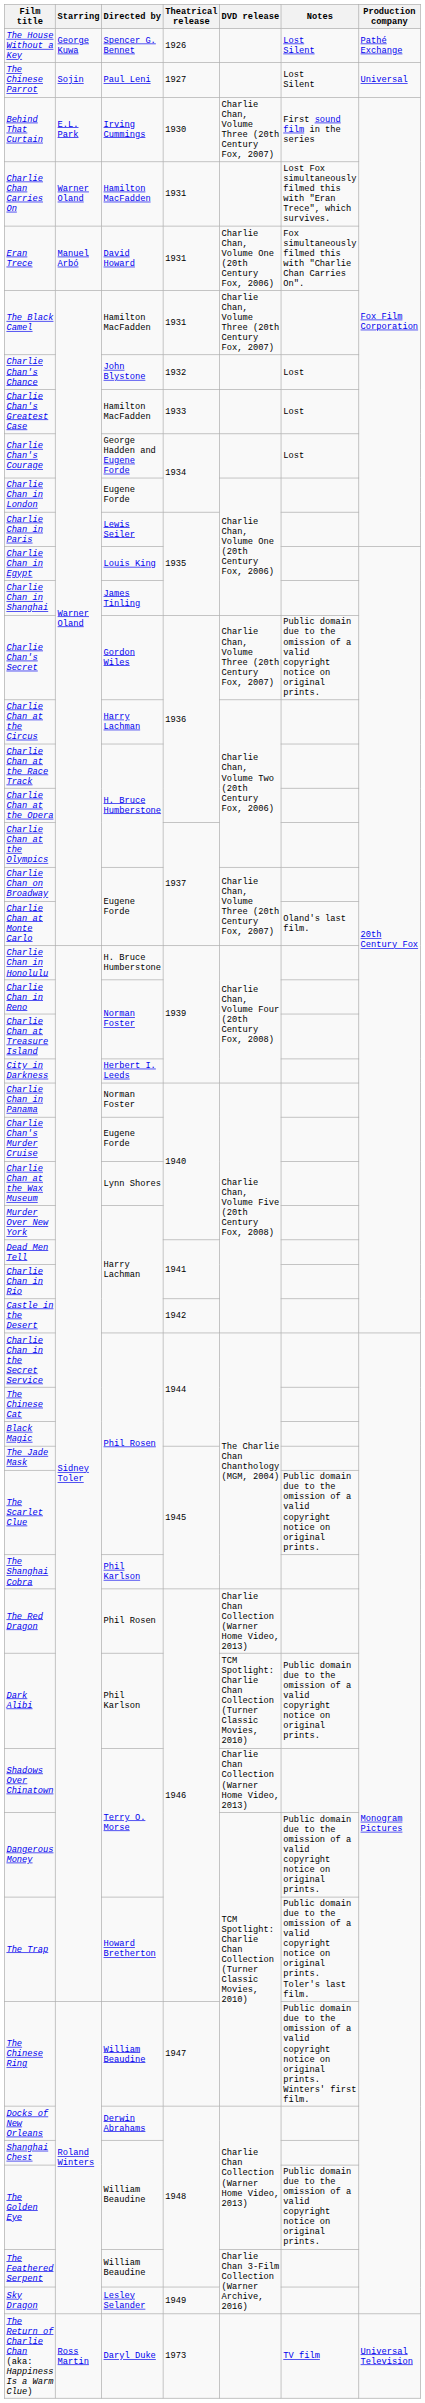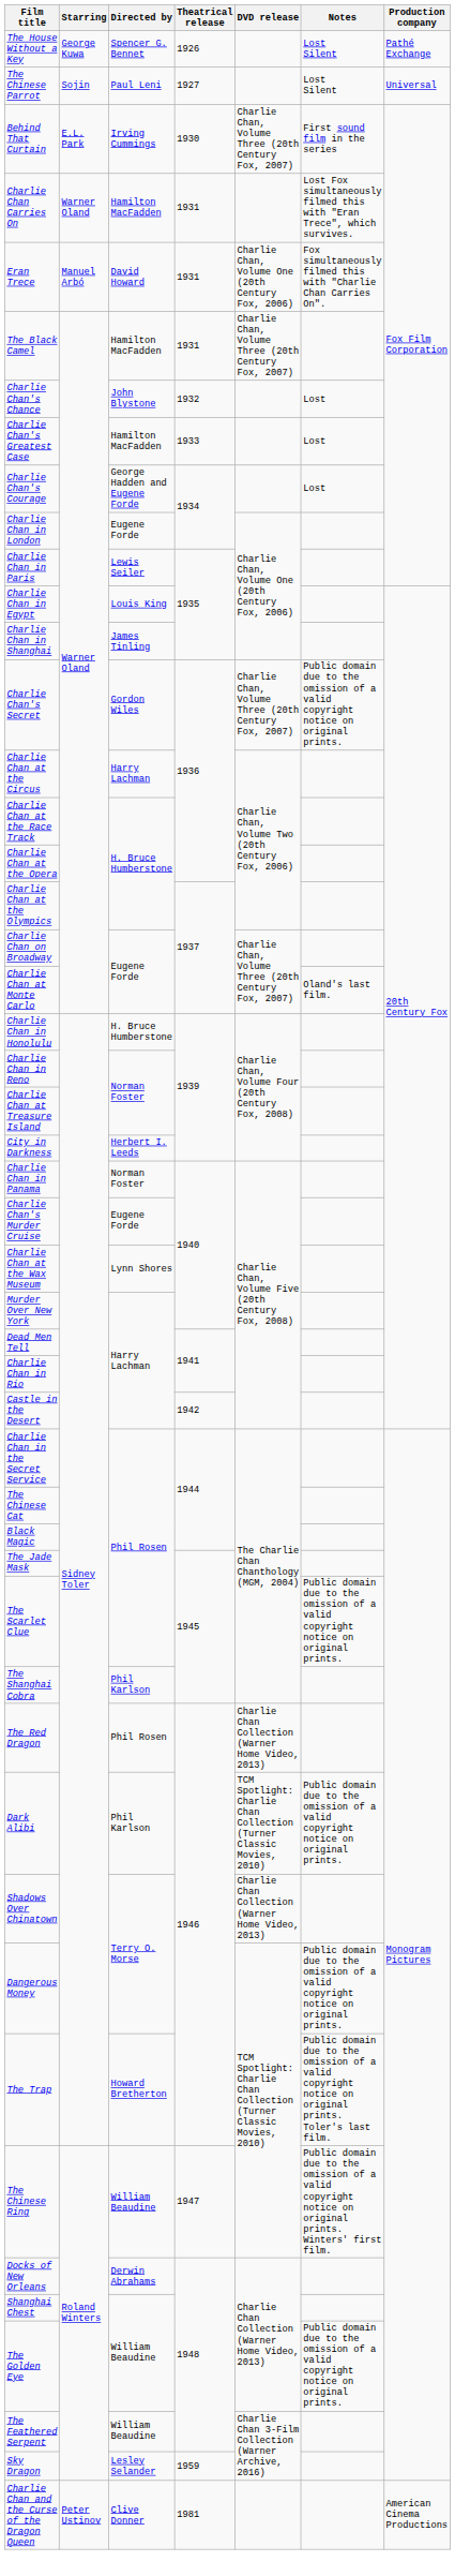 <table class="sortable wikitable">
 <tr>
 <th>Film title</th>
 <th>Starring</th>
 <th>Directed by</th>
 <th>Theatrical release</th>
 <th>DVD release</th>
 <th>Notes</th>
 <th>Production company</th>
 </tr>
 <tr>
 <td><em><a href='#'>The House Without a Key</a></em></td>
 <td><a href='#'>George Kuwa</a></td>
 <td><a href='#'>Spencer G. Bennet</a></td>
 <td>1926</td>
 <td></td>
 <td><a href='#'>Lost</a><br><a href='#'>Silent</a></td>
 <td><a href='#'>Pathé Exchange</a></td>
 </tr>
 <tr>
 <td><em><a href='#'>The Chinese Parrot</a></em></td>
 <td><a href='#'>Sojin</a></td>
 <td><a href='#'>Paul Leni</a></td>
 <td>1927</td>
 <td></td>
 <td>Lost<br>Silent</td>
 <td><a href='#'>Universal</a></td>
 </tr>
 <tr>
 <td><em><a href='#'>Behind That Curtain</a></em></td>
 <td><a href='#'>E.L. Park</a></td>
 <td><a href='#'>Irving Cummings</a></td>
 <td>1930</td>
 <td>Charlie Chan, Volume Three (20th Century Fox, 2007)</td>
 <td>First <a href='#'>sound film</a> in the series</td>
 <td rowspan=9><a href='#'>Fox Film Corporation</a></td>
 </tr>
 <tr>
 <td><em><a href='#'>Charlie Chan Carries On</a></em></td>
 <td><a href='#'>Warner Oland</a></td>
 <td><a href='#'>Hamilton MacFadden</a></td>
 <td>1931</td>
 <td></td>
 <td>Lost Fox simultaneously filmed this with "Eran Trece", which survives.</td>
 </tr>
 <tr>
 <td><em><a href='#'>Eran Trece</a></em></td>
 <td><a href='#'>Manuel Arbó</a></td>
 <td><a href='#'>David Howard</a> </td>
 <td>1931</td>
 <td>Charlie Chan, Volume One (20th Century Fox, 2006)</td>
 <td> Fox simultaneously filmed this with "Charlie Chan Carries On".</td>
 </tr>
 <tr>
 <td><em><a href='#'>The Black Camel</a></em></td>
 <td rowspan=15><a href='#'>Warner Oland</a></td>
 <td>Hamilton MacFadden</td>
 <td>1931</td>
 <td>Charlie Chan, Volume Three (20th Century Fox, 2007)</td>
 <td></td>
 </tr>
 <tr>
 <td><em><a href='#'>Charlie Chan's Chance</a></em></td>
 <td><a href='#'>John Blystone</a></td>
 <td>1932</td>
 <td></td>
 <td>Lost</td>
 </tr>
 <tr>
 <td><em><a href='#'>Charlie Chan's Greatest Case</a></em></td>
 <td>Hamilton MacFadden</td>
 <td>1933</td>
 <td></td>
 <td>Lost</td>
 </tr>
 <tr>
 <td><em><a href='#'>Charlie Chan's Courage</a></em></td>
 <td>George Hadden and <a href='#'>Eugene Forde</a></td>
 <td rowspan=2>1934</td>
 <td></td>
 <td>Lost</td>
 </tr>
 <tr>
 <td><em><a href='#'>Charlie Chan in London</a></em></td>
 <td>Eugene Forde</td>
 <td rowspan=4>Charlie Chan, Volume One (20th Century Fox, 2006)</td>
 <td></td>
 </tr>
 <tr>
 <td><em><a href='#'>Charlie Chan in Paris</a></em></td>
 <td><a href='#'>Lewis Seiler</a></td>
 <td rowspan=3>1935</td>
 <td></td>
 </tr>
 <tr>
 <td><em><a href='#'>Charlie Chan in Egypt</a></em></td>
 <td><a href='#'>Louis King</a></td>
 <td></td>
 <td rowspan=20><a href='#'>20th Century Fox</a></td>
 </tr>
 <tr>
 <td><em><a href='#'>Charlie Chan in Shanghai</a></em></td>
 <td><a href='#'>James Tinling</a></td>
 <td></td>
 </tr>
 <tr>
 <td><em><a href='#'>Charlie Chan's Secret</a></em></td>
 <td><a href='#'>Gordon Wiles</a></td>
 <td rowspan=4>1936</td>
 <td>Charlie Chan, Volume Three (20th Century Fox, 2007)</td>
 <td>Public domain due to the omission of a valid copyright notice on original prints.</td>
 </tr>
 <tr>
 <td><em><a href='#'>Charlie Chan at the Circus</a></em></td>
 <td><a href='#'>Harry Lachman</a></td>
 <td rowspan=4>Charlie Chan, Volume Two (20th Century Fox, 2006)</td>
 <td></td>
 </tr>
 <tr>
 <td><em><a href='#'>Charlie Chan at the Race Track</a></em></td>
 <td rowspan=3><a href='#'>H. Bruce Humberstone</a></td>
 <td></td>
 </tr>
 <tr>
 <td><em><a href='#'>Charlie Chan at the Opera</a></em></td>
 <td></td>
 </tr>
 <tr>
 <td><em><a href='#'>Charlie Chan at the Olympics</a></em></td>
 <td rowspan=3>1937</td>
 <td></td>
 </tr>
 <tr>
 <td><em><a href='#'>Charlie Chan on Broadway</a></em></td>
 <td rowspan=2>Eugene Forde</td>
 <td rowspan=2>Charlie Chan, Volume Three (20th Century Fox, 2007)</td>
 <td></td>
 </tr>
 <tr>
 <td><em><a href='#'>Charlie Chan at Monte Carlo</a></em></td>
 <td>Oland's last film.</td>
 </tr>
 <tr>
 <td><em><a href='#'>Charlie Chan in Honolulu</a></em></td>
 <td rowspan=22><a href='#'>Sidney Toler</a></td>
 <td>H. Bruce Humberstone</td>
 <td rowspan=4>1939</td>
 <td rowspan=4>Charlie Chan, Volume Four (20th Century Fox, 2008)</td>
 <td></td>
 </tr>
 <tr>
 <td><em><a href='#'>Charlie Chan in Reno</a></em></td>
 <td rowspan=2><a href='#'>Norman Foster</a></td>
 <td></td>
 </tr>
 <tr>
 <td><em><a href='#'>Charlie Chan at Treasure Island</a></em></td>
 <td></td>
 </tr>
 <tr>
 <td><em><a href='#'>City in Darkness</a></em></td>
 <td><a href='#'>Herbert I. Leeds</a></td>
 <td></td>
 </tr>
 <tr>
 <td><em><a href='#'>Charlie Chan in Panama</a></em></td>
 <td>Norman Foster</td>
 <td rowspan=4>1940</td>
 <td rowspan=7>Charlie Chan, Volume Five (20th Century Fox, 2008)</td>
 </tr>
 <tr>
 <td><em><a href='#'>Charlie Chan's Murder Cruise</a></em></td>
 <td>Eugene Forde</td>
 <td></td>
 </tr>
 <tr>
 <td><em><a href='#'>Charlie Chan at the Wax Museum</a></em></td>
 <td>Lynn Shores</td>
 <td></td>
 </tr>
 <tr>
 <td><em><a href='#'>Murder Over New York</a></em></td>
 <td rowspan=4>Harry Lachman</td>
 <td></td>
 </tr>
 <tr>
 <td><em><a href='#'>Dead Men Tell</a></em></td>
 <td rowspan=2>1941</td>
 <td></td>
 </tr>
 <tr>
 <td><em><a href='#'>Charlie Chan in Rio</a></em></td>
 <td></td>
 </tr>
 <tr>
 <td><em><a href='#'>Castle in the Desert</a></em></td>
 <td>1942</td>
 <td></td>
 </tr>
 <tr>
 <td><em><a href='#'>Charlie Chan in the Secret Service</a></em></td>
 <td rowspan=5><a href='#'>Phil Rosen</a></td>
 <td rowspan=3>1944</td>
 <td rowspan=6>The Charlie Chan Chanthology (MGM, 2004)</td>
 <td></td>
 <td rowspan=17><a href='#'>Monogram Pictures</a></td>
 </tr>
 <tr>
 <td><em><a href='#'>The Chinese Cat</a></em></td>
 <td></td>
 </tr>
 <tr>
 <td><em><a href='#'>Black Magic</a></em></td>
 <td></td>
 </tr>
 <tr>
 <td><em><a href='#'>The Jade Mask</a></em></td>
 <td rowspan=3>1945</td>
 <td></td>
 </tr>
 <tr>
 <td><em><a href='#'>The Scarlet Clue</a></em></td>
 <td>Public domain due to the omission of a valid copyright notice on original prints.</td>
 </tr>
 <tr>
 <td><em><a href='#'>The Shanghai Cobra</a></em></td>
 <td><a href='#'>Phil Karlson</a></td>
 <td></td>
 </tr>
 <tr>
 <td><em><a href='#'>The Red Dragon</a></em></td>
 <td>Phil Rosen</td>
 <td rowspan=5>1946</td>
 <td>Charlie Chan Collection (Warner Home Video, 2013)</td>
 </tr>
 <tr>
 <td><em><a href='#'>Dark Alibi</a></em></td>
 <td>Phil Karlson</td>
 <td>TCM Spotlight: Charlie Chan Collection (Turner Classic Movies, 2010)</td>
 <td>Public domain due to the omission of a valid copyright notice on original prints.</td>
 </tr>
 <tr>
 <td><em><a href='#'>Shadows Over Chinatown</a></em></td>
 <td rowspan=2><a href='#'>Terry O. Morse</a></td>
 <td>Charlie Chan Collection (Warner Home Video, 2013)</td>
 <td></td>
 </tr>
 <tr>
 <td><em><a href='#'>Dangerous Money</a></em></td>
 <td rowspan=3>TCM Spotlight: Charlie Chan Collection (Turner Classic Movies, 2010)</td>
 <td>Public domain due to the omission of a valid copyright notice on original prints.</td>
 </tr>
 <tr>
 <td><em><a href='#'>The Trap</a></em></td>
 <td><a href='#'>Howard Bretherton</a></td>
 <td>Public domain due to the omission of a valid copyright notice on original prints. Toler's last film.</td>
 </tr>
 <tr>
 <td><em><a href='#'>The Chinese Ring</a></em></td>
 <td rowspan=6><a href='#'>Roland Winters</a></td>
 <td><a href='#'>William Beaudine</a></td>
 <td>1947</td>
 <td>Public domain due to the omission of a valid copyright notice on original prints. Winters' first film.</td>
 </tr>
 <tr>
 <td><em><a href='#'>Docks of New Orleans</a></em></td>
 <td><a href='#'>Derwin Abrahams</a></td>
 <td rowspan=4>1948</td>
 <td rowspan=3>Charlie Chan Collection (Warner Home Video, 2013)</td>
 <td></td>
 </tr>
 <tr>
 <td><em><a href='#'>Shanghai Chest</a></em></td>
 <td rowspan=2>William Beaudine</td>
 <td></td>
 </tr>
 <tr>
 <td><em><a href='#'>The Golden Eye</a></em></td>
 <td>Public domain due to the omission of a valid copyright notice on original prints.</td>
 </tr>
 <tr>
 <td><em><a href='#'>The Feathered Serpent</a></em></td>
 <td>William Beaudine</td>
 <td rowspan=2>Charlie Chan 3-Film Collection (Warner Archive, 2016)</td>
 <td></td>
 </tr>
 <tr>
 <td><em><a href='#'>Sky Dragon</a></em></td>
 <td><a href='#'>Lesley Selander</a></td>
-<td>1949</td>
+<td>1959</td>
 <td></td>
 </tr>
 <tr>
-<td><em><a href='#'>The Return of Charlie Chan</a></em> (aka: <em>Happiness Is a Warm Clue</em>)</td>
-<td><a href='#'>Ross Martin</a></td>
-<td><a href='#'>Daryl Duke</a></td>
-<td>1973</td>
+<td><em><a href='#'>Charlie Chan and the Curse of the Dragon Queen</a></em></td>
+<td><a href='#'>Peter Ustinov</a></td>
+<td><a href='#'>Clive Donner</a></td>
+<td>1981</td>
 <td></td>
-<td><a href='#'>TV film</a></td>
-<td><a href='#'>Universal Television</a></td>
+<td></td>
+<td>American Cinema Productions</td>
 </tr>
 </table>
